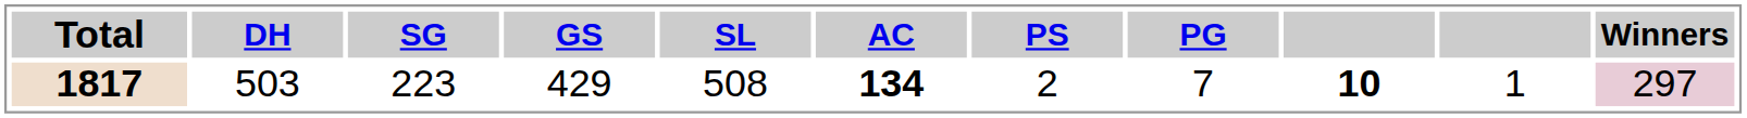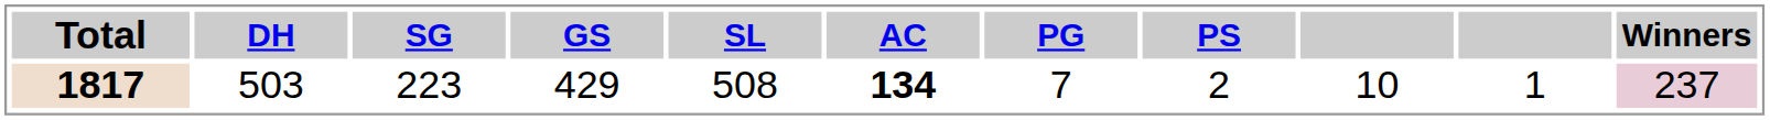 <table style="border: 1px solid #999; background-color:#FFFFFF; line-height:16px; text-align:center">
 <tr>
 <th style="background-color: #ccc;" width="70">Total</th>
 <th style="background-color: #ccc;" width="60"><small><a href='#'>DH</a></small></th>
 <th style="background-color: #ccc;" width="60"><small><a href='#'>SG</a></small></th>
 <th style="background-color: #ccc;" width="60"><small><a href='#'>GS</a></small></th>
 <th style="background-color: #ccc;" width="60"><small><a href='#'>SL</a></small></th>
 <th style="background-color: #ccc;" width="60"><small><a href='#'>AC</a></small></th>
+<th style="background-color: #ccc;" width="60"><small><a href='#'>PG</a></small></th>
 <th style="background-color: #ccc;" width="60"><small><a href='#'>PS</a></small></th>
-<th style="background-color: #ccc;" width="60"><small><a href='#'>PG</a></small></th>
 <th style="background-color: #ccc;" width="60"><small></small></th>
 <th style="background-color: #ccc;" width="60"><small></small></th>
 <th style="background-color: #ccc;" width="55"><small>Winners</small></th>
 </tr>
 <tr>
 <td bgcolor=#EFDECD><strong>1817</strong></td>
 <td>503</td>
 <td>223</td>
 <td>429</td>
 <td>508</td>
 <td><strong>134</strong></td>
+<td>7</td>
 <td>2</td>
-<td>7</td>
-<td><strong>10</strong></td>
+<td>10</td>
 <td>1</td>
-<td bgcolor=#E8CCD7>297</td>
+<td bgcolor=#E8CCD7>237</td>
 </tr>
 </table>
